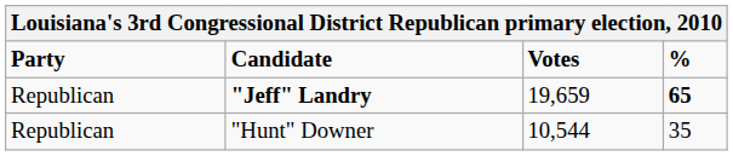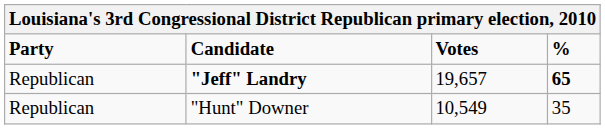 <table class="wikitable">
 <tr>
 <th colspan="4">Louisiana's 3rd Congressional District Republican primary election, 2010</th>
 </tr>
 <tr>
 <td><strong>Party</strong></td>
 <td><strong>Candidate</strong></td>
 <td><strong>Votes</strong></td>
 <td><strong>%</strong></td>
 </tr>
 <tr>
 <td>Republican</td>
 <td><strong>"Jeff" Landry</strong></td>
-<td>19,659</td>
+<td>19,657</td>
 <td><strong>65</strong></td>
 </tr>
 <tr>
 <td>Republican</td>
 <td>"Hunt" Downer</td>
-<td>10,544</td>
+<td>10,549</td>
 <td>35</td>
 </tr>
 </table>
